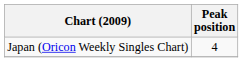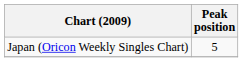 <table class="wikitable sortable">
 <tr>
 <th>Chart (2009)</th>
 <th>Peak<br>position</th>
 </tr>
 <tr>
 <td>Japan (<a href='#'>Oricon</a> Weekly Singles Chart)</td>
-<td style="text-align:center;">4</td>
+<td style="text-align:center;">5</td>
 </tr>
 <tr>
 </tr>
 </table>
